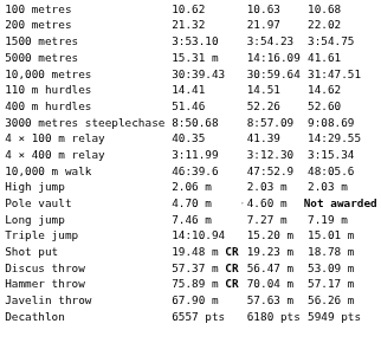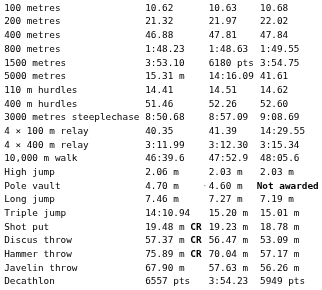 <table>
 <tr>
 <td>100 metres</td>
 <td></td>
 <td>10.62</td>
 <td></td>
 <td>10.63</td>
 <td></td>
 <td>10.68</td>
 </tr>
 <tr>
 <td>200 metres</td>
 <td></td>
 <td>21.32</td>
 <td></td>
 <td>21.97</td>
 <td></td>
 <td>22.02</td>
 </tr>
 <tr>
+<td>400 metres</td>
+<td></td>
+<td>46.88</td>
+<td></td>
+<td>47.81</td>
+<td></td>
+<td>47.84</td>
+</tr>
+<tr>
+<td>800 metres</td>
+<td></td>
+<td>1:48.23</td>
+<td></td>
+<td>1:48.63</td>
+<td></td>
+<td>1:49.55</td>
+</tr>
+<tr>
 <td>1500 metres</td>
 <td></td>
 <td>3:53.10</td>
 <td></td>
-<td>3:54.23</td>
+<td>6180 pts</td>
 <td></td>
 <td>3:54.75</td>
 </tr>
 <tr>
 <td>5000 metres</td>
 <td></td>
 <td>15.31 m</td>
 <td></td>
 <td>14:16.09</td>
 <td></td>
 <td>41.61</td>
-</tr>
-<tr>
-<td>10,000 metres</td>
-<td></td>
-<td>30:39.43</td>
-<td></td>
-<td>30:59.64</td>
-<td></td>
-<td>31:47.51</td>
 </tr>
 <tr>
 <td>110 m hurdles</td>
 <td></td>
 <td>14.41</td>
 <td></td>
 <td>14.51</td>
 <td></td>
 <td>14.62</td>
 </tr>
 <tr>
 <td>400 m hurdles</td>
 <td></td>
 <td>51.46</td>
 <td></td>
 <td>52.26</td>
 <td></td>
 <td>52.60</td>
 </tr>
 <tr>
 <td>3000 metres steeplechase</td>
 <td></td>
 <td>8:50.68</td>
 <td></td>
 <td>8:57.09</td>
 <td></td>
 <td>9:08.69</td>
 </tr>
 <tr>
 <td>4 × 100 m relay</td>
 <td></td>
 <td>40.35</td>
 <td></td>
 <td>41.39</td>
 <td></td>
 <td>14:29.55</td>
 </tr>
 <tr>
 <td>4 × 400 m relay</td>
 <td></td>
 <td>3:11.99</td>
 <td></td>
 <td>3:12.30</td>
 <td></td>
 <td>3:15.34</td>
 </tr>
 <tr>
 <td>10,000 m walk</td>
 <td></td>
 <td>46:39.6</td>
 <td></td>
 <td>47:52.9</td>
 <td></td>
 <td>48:05.6</td>
 </tr>
 <tr>
 <td>High jump</td>
 <td></td>
 <td>2.06 m</td>
 <td></td>
 <td>2.03 m</td>
 <td></td>
 <td>2.03 m</td>
 </tr>
 <tr>
 <td>Pole vault</td>
 <td></td>
 <td>4.70 m</td>
 <td><hr></td>
 <td>4.60 m</td>
 <th colspan=2>Not awarded</th>
 </tr>
 <tr>
 <td>Long jump</td>
 <td></td>
 <td>7.46 m</td>
 <td></td>
 <td>7.27 m</td>
 <td></td>
 <td>7.19 m</td>
 </tr>
 <tr>
 <td>Triple jump</td>
 <td></td>
 <td>14:10.94</td>
 <td></td>
 <td>15.20 m</td>
 <td></td>
 <td>15.01 m</td>
 </tr>
 <tr>
 <td>Shot put</td>
 <td></td>
 <td>19.48 m <strong>CR</strong></td>
 <td></td>
 <td>19.23 m</td>
 <td></td>
 <td>18.78 m</td>
 </tr>
 <tr>
 <td>Discus throw</td>
 <td></td>
 <td>57.37 m <strong>CR</strong></td>
 <td></td>
 <td>56.47 m</td>
 <td></td>
 <td>53.09 m</td>
 </tr>
 <tr>
 <td>Hammer throw</td>
 <td></td>
 <td>75.89 m <strong>CR</strong></td>
 <td></td>
 <td>70.04 m</td>
 <td></td>
 <td>57.17 m</td>
 </tr>
 <tr>
 <td>Javelin throw</td>
 <td></td>
 <td>67.90 m</td>
 <td></td>
 <td>57.63 m</td>
 <td></td>
 <td>56.26 m</td>
 </tr>
 <tr>
 <td>Decathlon</td>
 <td></td>
 <td>6557 pts</td>
 <td></td>
-<td>6180 pts</td>
+<td>3:54.23</td>
 <td></td>
 <td>5949 pts</td>
 </tr>
 </table>
